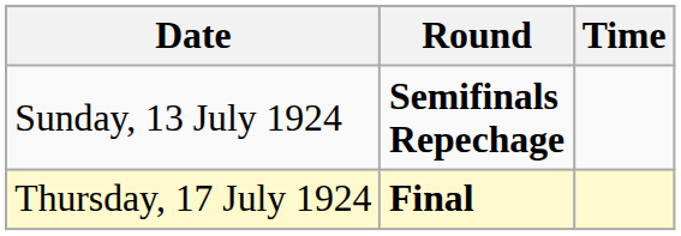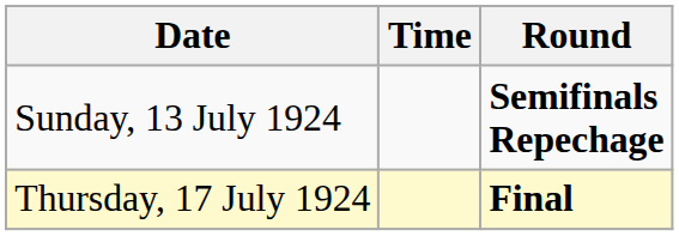 <table class="wikitable">
 <tr>
 <th>Date</th>
+<th>Time</th>
 <th>Round</th>
-<th>Time</th>
 </tr>
 <tr>
 <td>Sunday, 13 July 1924</td>
+<td></td>
 <td><strong>Semifinals</strong><br><strong>Repechage</strong></td>
-<td></td>
 </tr>
 <tr style=background:lemonchiffon>
 <td>Thursday, 17 July 1924</td>
+<td></td>
 <td><strong>Final</strong></td>
-<td></td>
 </tr>
 </table>
